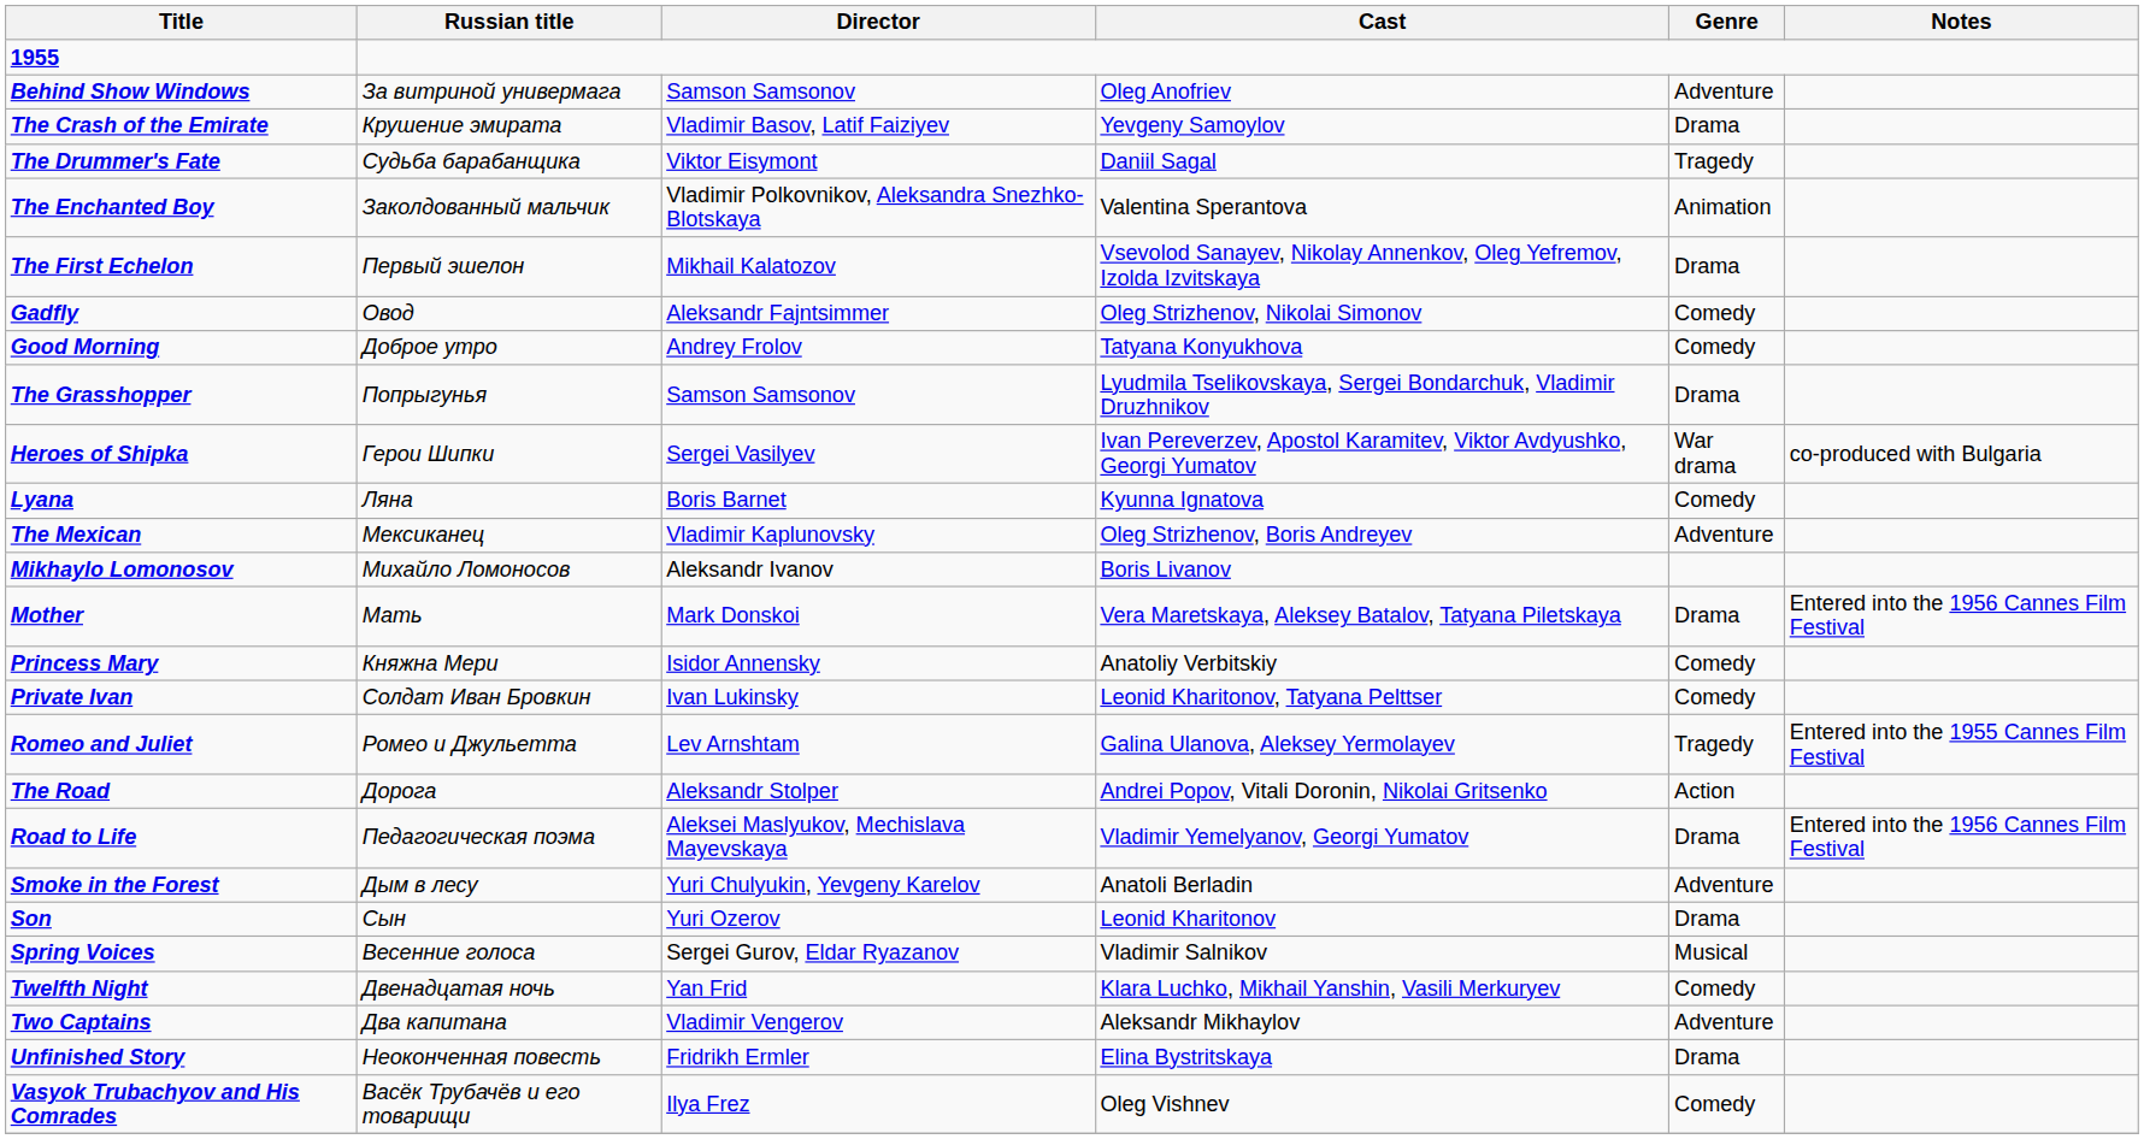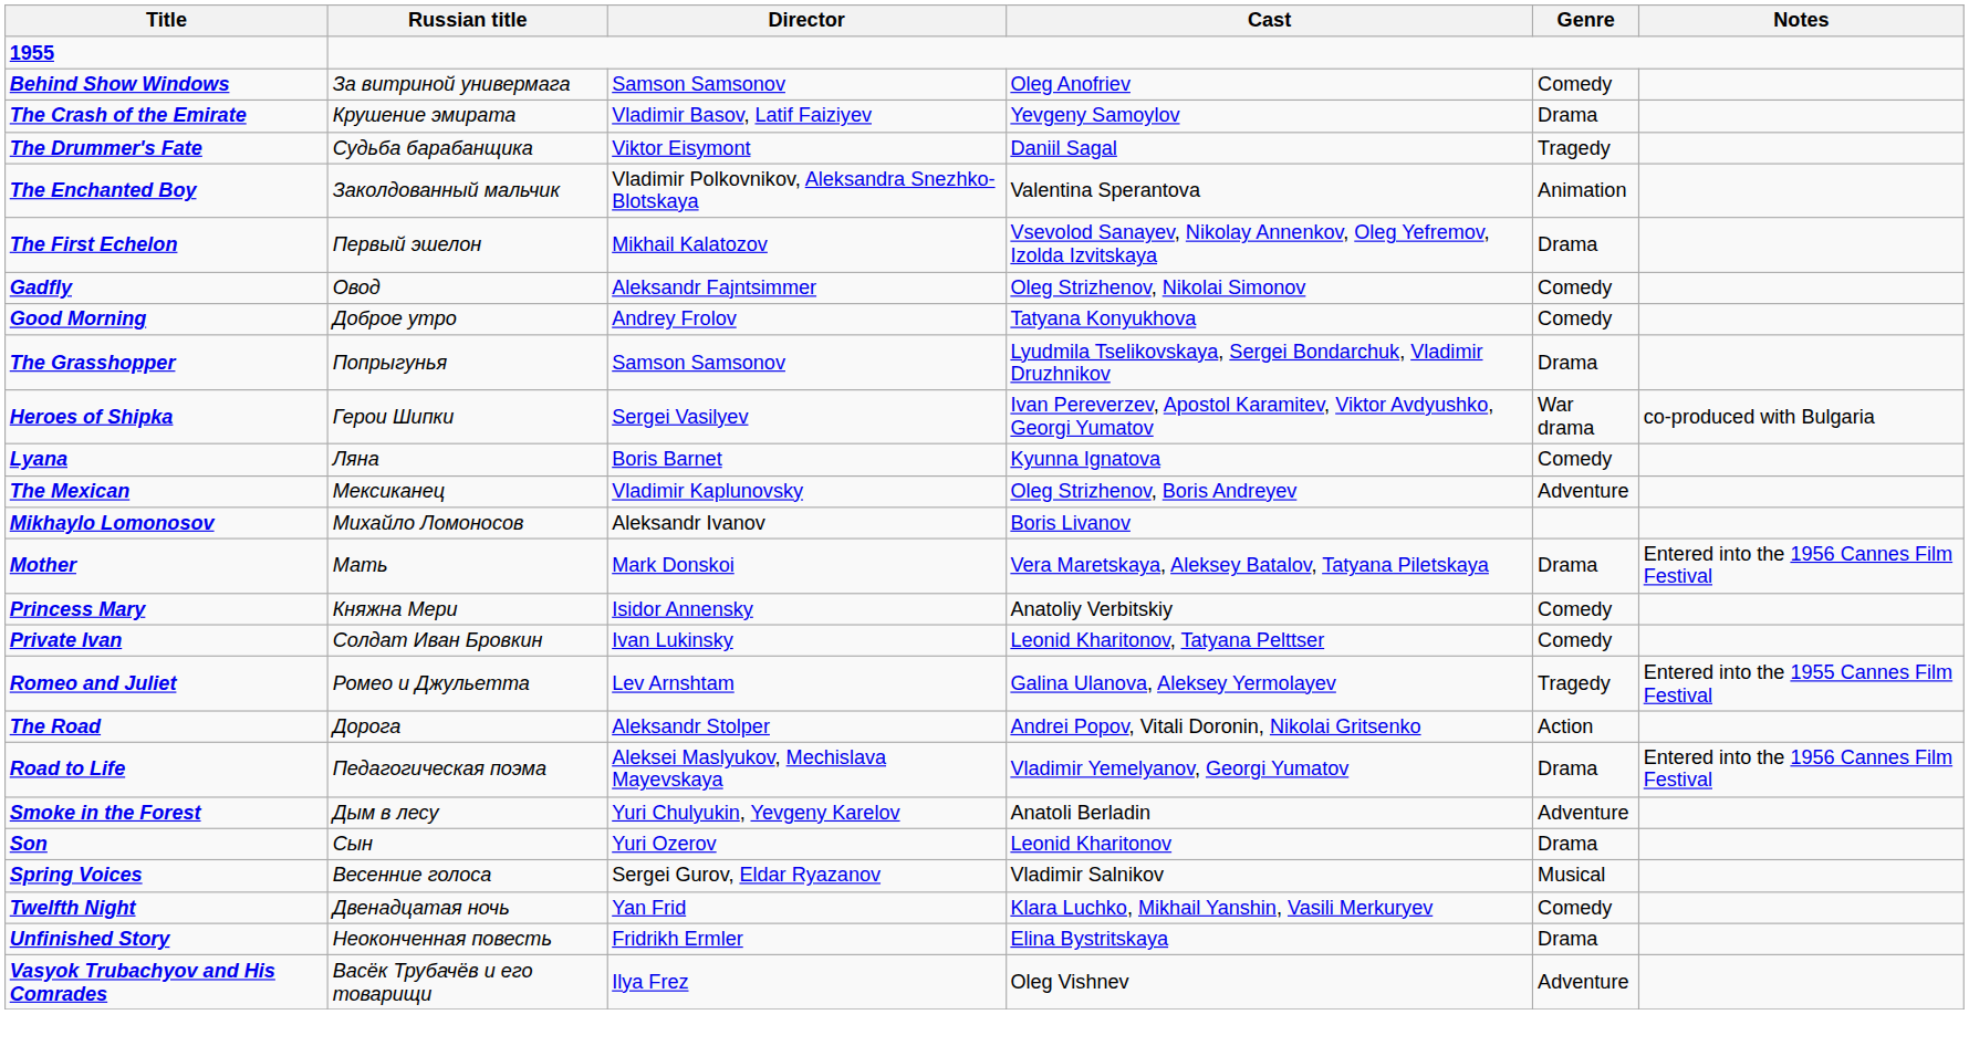 <table class="wikitable">
 <tr>
 <th>Title</th>
 <th>Russian title</th>
 <th>Director</th>
 <th>Cast</th>
 <th>Genre</th>
 <th>Notes</th>
 </tr>
 <tr>
 <td><strong><a href='#'>1955</a></strong></td>
 </tr>
 <tr>
 <td><strong><em><a href='#'>Behind Show Windows</a></em></strong></td>
 <td><em>За витриной универмага</em></td>
 <td><a href='#'>Samson Samsonov</a></td>
 <td><a href='#'>Oleg Anofriev</a></td>
-<td>Adventure</td>
+<td>Comedy</td>
 <td></td>
 </tr>
 <tr>
 <td><strong><em><a href='#'>The Crash of the Emirate</a></em></strong></td>
 <td><em>Крушение эмирата</em></td>
 <td><a href='#'>Vladimir Basov</a>, <a href='#'>Latif Faiziyev</a></td>
 <td><a href='#'>Yevgeny Samoylov</a></td>
 <td>Drama</td>
 <td></td>
 </tr>
 <tr>
 <td><strong><em><a href='#'>The Drummer's Fate</a></em></strong></td>
 <td><em>Судьба барабанщика</em></td>
 <td><a href='#'>Viktor Eisymont</a></td>
 <td><a href='#'>Daniil Sagal</a></td>
 <td>Tragedy</td>
 <td></td>
 </tr>
 <tr>
 <td><strong><em><a href='#'>The Enchanted Boy</a></em></strong></td>
 <td><em>Заколдованный мальчик</em></td>
 <td>Vladimir Polkovnikov, <a href='#'>Aleksandra Snezhko-Blotskaya</a></td>
 <td>Valentina Sperantova</td>
 <td>Animation</td>
 <td></td>
 </tr>
 <tr>
 <td><strong><em><a href='#'>The First Echelon</a></em></strong></td>
 <td><em>Первый эшелон</em></td>
 <td><a href='#'>Mikhail Kalatozov</a></td>
 <td><a href='#'>Vsevolod Sanayev</a>, <a href='#'>Nikolay Annenkov</a>, <a href='#'>Oleg Yefremov</a>, <a href='#'>Izolda Izvitskaya</a></td>
 <td>Drama</td>
 <td></td>
 </tr>
 <tr>
 <td><strong><em><a href='#'>Gadfly</a></em></strong></td>
 <td><em>Овод</em></td>
 <td><a href='#'>Aleksandr Fajntsimmer</a></td>
 <td><a href='#'>Oleg Strizhenov</a>, <a href='#'>Nikolai Simonov </a></td>
 <td>Comedy</td>
 <td></td>
 </tr>
 <tr>
 <td><strong><em><a href='#'>Good Morning</a></em></strong></td>
 <td><em>Доброе утро</em></td>
 <td><a href='#'>Andrey Frolov</a></td>
 <td><a href='#'>Tatyana Konyukhova</a></td>
 <td>Comedy</td>
 <td></td>
 </tr>
 <tr>
 <td><strong><em><a href='#'>The Grasshopper</a></em></strong></td>
 <td><em>Попрыгунья</em></td>
 <td><a href='#'>Samson Samsonov</a></td>
 <td><a href='#'>Lyudmila Tselikovskaya</a>, <a href='#'>Sergei Bondarchuk</a>, <a href='#'>Vladimir Druzhnikov</a></td>
 <td>Drama</td>
 <td></td>
 </tr>
 <tr>
 <td><strong><em><a href='#'>Heroes of Shipka</a></em></strong></td>
 <td><em>Герои Шипки</em></td>
 <td><a href='#'>Sergei Vasilyev</a></td>
 <td><a href='#'>Ivan Pereverzev</a>, <a href='#'>Apostol Karamitev</a>, <a href='#'>Viktor Avdyushko</a>, <a href='#'>Georgi Yumatov</a></td>
 <td>War drama</td>
 <td>co-produced with Bulgaria</td>
 </tr>
 <tr>
 <td><strong><em><a href='#'>Lyana</a></em></strong></td>
 <td><em>Ляна</em></td>
 <td><a href='#'>Boris Barnet</a></td>
 <td><a href='#'>Kyunna Ignatova</a></td>
 <td>Comedy</td>
 <td></td>
 </tr>
 <tr>
 <td><strong><em><a href='#'>The Mexican</a></em></strong></td>
 <td><em>Мексиканец</em></td>
 <td><a href='#'>Vladimir Kaplunovsky</a></td>
 <td><a href='#'>Oleg Strizhenov</a>, <a href='#'>Boris Andreyev</a></td>
 <td>Adventure</td>
 <td></td>
 </tr>
 <tr>
 <td><strong><em><a href='#'>Mikhaylo Lomonosov</a></em></strong></td>
 <td><em>Михайло Ломоносов</em></td>
 <td>Aleksandr Ivanov</td>
 <td><a href='#'>Boris Livanov</a></td>
 <td></td>
 <td></td>
 </tr>
 <tr>
 <td><strong><em><a href='#'>Mother</a></em></strong></td>
 <td><em>Мать</em></td>
 <td><a href='#'>Mark Donskoi</a></td>
 <td><a href='#'>Vera Maretskaya</a>, <a href='#'>Aleksey Batalov</a>, <a href='#'>Tatyana Piletskaya</a></td>
 <td>Drama</td>
 <td>Entered into the <a href='#'>1956 Cannes Film Festival</a></td>
 </tr>
 <tr>
 <td><strong><em><a href='#'>Princess Mary</a></em></strong></td>
 <td><em>Княжна Мери</em></td>
 <td><a href='#'>Isidor Annensky</a></td>
 <td>Anatoliy Verbitskiy</td>
 <td>Comedy</td>
 <td></td>
 </tr>
 <tr>
 <td><strong><em><a href='#'>Private Ivan</a></em></strong></td>
 <td><em>Солдат Иван Бровкин</em></td>
 <td><a href='#'>Ivan Lukinsky</a></td>
 <td><a href='#'>Leonid Kharitonov</a>, <a href='#'>Tatyana Pelttser</a></td>
 <td>Comedy</td>
 <td></td>
 </tr>
 <tr>
 <td><strong><em><a href='#'>Romeo and Juliet</a></em></strong></td>
 <td><em>Ромео и Джульетта</em></td>
 <td><a href='#'>Lev Arnshtam</a></td>
 <td><a href='#'>Galina Ulanova</a>, <a href='#'>Aleksey Yermolayev</a></td>
 <td>Tragedy</td>
 <td>Entered into the <a href='#'>1955 Cannes Film Festival</a></td>
 </tr>
 <tr>
 <td><strong><em><a href='#'>The Road</a></em></strong></td>
 <td><em>Дорога</em></td>
 <td><a href='#'>Aleksandr Stolper</a></td>
 <td><a href='#'>Andrei Popov</a>, Vitali Doronin, <a href='#'>Nikolai Gritsenko</a></td>
 <td>Action</td>
 <td></td>
 </tr>
 <tr>
 <td><strong><em><a href='#'>Road to Life</a></em></strong></td>
 <td><em>Педагогическая поэма</em></td>
 <td><a href='#'>Aleksei Maslyukov</a>, <a href='#'>Mechislava Mayevskaya</a></td>
 <td><a href='#'>Vladimir Yemelyanov</a>, <a href='#'>Georgi Yumatov</a></td>
 <td>Drama</td>
 <td>Entered into the <a href='#'>1956 Cannes Film Festival</a></td>
 </tr>
 <tr>
 <td><strong><em><a href='#'>Smoke in the Forest</a></em></strong></td>
 <td><em>Дым в лесу</em></td>
 <td><a href='#'>Yuri Chulyukin</a>, <a href='#'>Yevgeny Karelov</a></td>
 <td>Anatoli Berladin</td>
 <td>Adventure</td>
 <td></td>
 </tr>
 <tr>
 <td><strong><em><a href='#'>Son</a></em></strong></td>
 <td><em>Сын</em></td>
 <td><a href='#'>Yuri Ozerov</a></td>
 <td><a href='#'>Leonid Kharitonov</a></td>
 <td>Drama</td>
 <td></td>
 </tr>
 <tr>
 <td><strong><em><a href='#'>Spring Voices</a></em></strong></td>
 <td><em>Весенние голоса</em></td>
 <td>Sergei Gurov, <a href='#'>Eldar Ryazanov</a></td>
 <td>Vladimir Salnikov</td>
 <td>Musical</td>
 <td></td>
 </tr>
 <tr>
 <td><strong><em><a href='#'>Twelfth Night</a></em></strong></td>
 <td><em>Двенадцатая ночь</em></td>
 <td><a href='#'>Yan Frid</a></td>
 <td><a href='#'>Klara Luchko</a>, <a href='#'>Mikhail Yanshin</a>, <a href='#'>Vasili Merkuryev </a></td>
 <td>Comedy</td>
 <td></td>
 </tr>
 <tr>
-<td><strong><em><a href='#'>Two Captains</a></em></strong></td>
-<td><em>Два капитана</em></td>
-<td><a href='#'>Vladimir Vengerov</a></td>
-<td>Aleksandr Mikhaylov</td>
-<td>Adventure</td>
-<td></td>
-</tr>
-<tr>
 <td><strong><em><a href='#'>Unfinished Story</a></em></strong></td>
 <td><em>Неоконченная повесть</em></td>
 <td><a href='#'>Fridrikh Ermler</a></td>
 <td><a href='#'>Elina Bystritskaya</a></td>
 <td>Drama</td>
 <td></td>
 </tr>
 <tr>
 <td><strong><em><a href='#'>Vasyok Trubachyov and His Comrades</a></em></strong></td>
 <td><em>Васёк Трубачёв и его товарищи</em></td>
 <td><a href='#'>Ilya Frez</a></td>
 <td>Oleg Vishnev</td>
-<td>Comedy</td>
+<td>Adventure</td>
 <td></td>
 </tr>
 <tr>
 </tr>
 </table>
